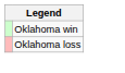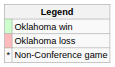 <table class="wikitable" style="font-size:90%">
 <tr>
 <th colspan=2>Legend</th>
 </tr>
 <tr>
 <td style="background:#ccffcc;"> </td>
 <td>Oklahoma win</td>
 </tr>
 <tr>
 <td style="background:#fbb;"> </td>
 <td>Oklahoma loss</td>
 </tr>
+<tr>
+<td>*</td>
+<td>Non-Conference game</td>
+</tr>
 </table>
